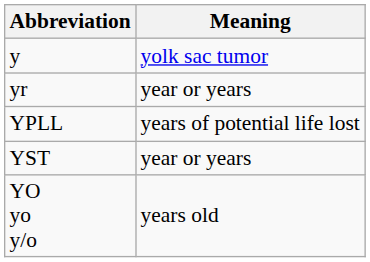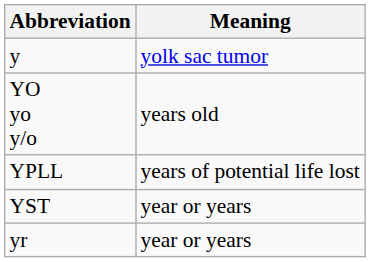 <table class="wikitable sortable">
 <tr>
 <th scope="col">Abbreviation</th>
 <th scope="col">Meaning</th>
 </tr>
 <tr>
 <td>y</td>
 <td><a href='#'>yolk sac tumor</a></td>
 </tr>
 <tr>
-<td>yr</td>
-<td>year or years</td>
+<td>YO <br> yo <br> y/o</td>
+<td>years old</td>
 </tr>
 <tr>
 <td>YPLL</td>
 <td>years of potential life lost</td>
 </tr>
 <tr>
 <td>YST</td>
 <td>year or years</td>
 </tr>
 <tr>
-<td>YO <br> yo <br> y/o</td>
-<td>years old</td>
+<td>yr</td>
+<td>year or years</td>
 </tr>
 </table>
